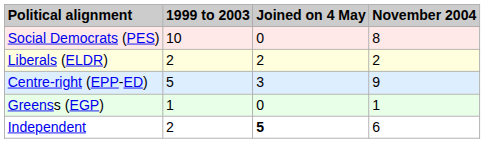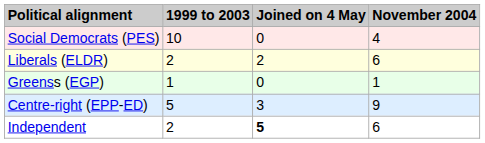 <table class="wikitable sortable">
 <tr>
 <td bgcolor=#CCCCCC><strong>Political alignment</strong></td>
 <td bgcolor=#CCCCCC><strong>1999 to 2003</strong></td>
 <td bgcolor=#CCCCCC><strong>Joined on 4 May</strong></td>
 <td bgcolor=#CCCCCC><strong>November 2004</strong></td>
 </tr>
 <tr>
 <td bgcolor=#FFE8E8><a href='#'>Social Democrats</a> (<a href='#'>PES</a>)</td>
 <td bgcolor=#FFE8E8>10</td>
 <td bgcolor=#FFE8E8>0</td>
-<td bgcolor=#FFE8E8>8</td>
+<td bgcolor=#FFE8E8>4</td>
 </tr>
 <tr>
 <td bgcolor=#FFFFDD><a href='#'>Liberals</a> (<a href='#'>ELDR</a>)</td>
 <td bgcolor=#FFFFDD>2</td>
 <td bgcolor=#FFFFDD>2</td>
-<td bgcolor=#FFFFDD>2</td>
+<td bgcolor=#FFFFDD>6</td>
+</tr>
+<tr>
+<td bgcolor=#E8FFE8><a href='#'>Greens</a>s (<a href='#'>EGP</a>)</td>
+<td bgcolor=#E8FFE8>1</td>
+<td bgcolor=#E8FFE8>0</td>
+<td bgcolor=#E8FFE8>1</td>
 </tr>
 <tr>
 <td bgcolor=#DDEEFF><a href='#'>Centre-right</a> (<a href='#'>EPP</a>-<a href='#'>ED</a>)</td>
 <td bgcolor=#DDEEFF>5</td>
 <td bgcolor=#DDEEFF>3</td>
 <td bgcolor=#DDEEFF>9</td>
 </tr>
 <tr>
-<td bgcolor=#E8FFE8><a href='#'>Greens</a>s (<a href='#'>EGP</a>)</td>
-<td bgcolor=#E8FFE8>1</td>
-<td bgcolor=#E8FFE8>0</td>
-<td bgcolor=#E8FFE8>1</td>
-</tr>
-<tr>
 <td bgcolor=#FFFFFF><a href='#'>Independent</a></td>
 <td bgcolor=#FFFFFF>2</td>
 <td bgcolor=#FFFFFF><strong>5</strong></td>
 <td bgcolor=#FFFFFF>6</td>
 </tr>
 </table>
